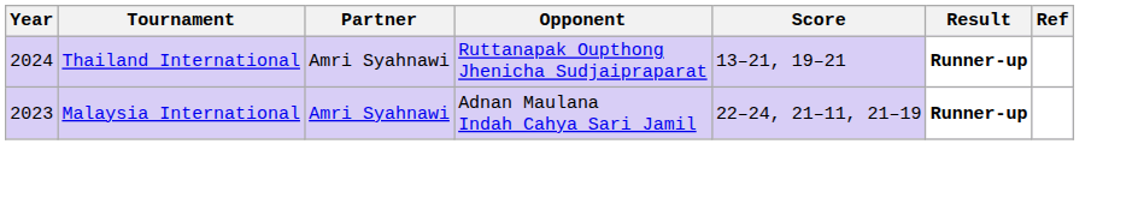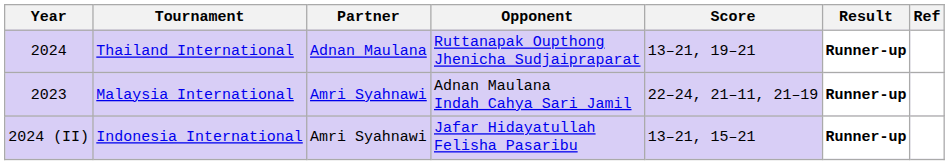 <table class="sortable wikitable" style="font-size: 90%;">
 <tr>
 <th>Year</th>
 <th>Tournament</th>
 <th>Partner</th>
 <th>Opponent</th>
 <th>Score</th>
 <th>Result</th>
 <th>Ref</th>
 </tr>
 <tr style="background:#D8CEF6">
 <td align="center">2024</td>
 <td align="left"><a href='#'>Thailand International</a></td>
-<td align="left"> Amri Syahnawi</td>
+<td align="left"> <a href='#'>Adnan Maulana</a></td>
 <td align="left"> <a href='#'>Ruttanapak Oupthong</a><br> <a href='#'>Jhenicha Sudjaipraparat</a></td>
 <td align="left">13–21, 19–21</td>
 <td style="text-align:left; background:white"> <strong>Runner-up</strong></td>
 <td style="text-align:center; background:white"></td>
 </tr>
 <tr style="background:#D8CEF6">
 <td align="center">2023</td>
 <td align="left"><a href='#'>Malaysia International</a></td>
 <td align="left"> <a href='#'>Amri Syahnawi</a></td>
 <td align="left"> Adnan Maulana<br> <a href='#'>Indah Cahya Sari Jamil</a></td>
 <td align="left">22–24, 21–11, 21–19</td>
 <td style="text-align:left; background:white"> <strong>Runner-up</strong></td>
 <td style="text-align:center; background:white"></td>
 </tr>
+<tr style="background:#D8CEF6">
+<td align="center">2024 (II)</td>
+<td align="left"><a href='#'>Indonesia International</a></td>
+<td align="left"> Amri Syahnawi</td>
+<td align="left"> <a href='#'>Jafar Hidayatullah</a><br> <a href='#'>Felisha Pasaribu</a></td>
+<td align="left">13–21, 15–21</td>
+<td style="text-align:left; background:white"> <strong>Runner-up</strong></td>
+<td style="text-align:center; background:white"></td>
+</tr>
 </table>
